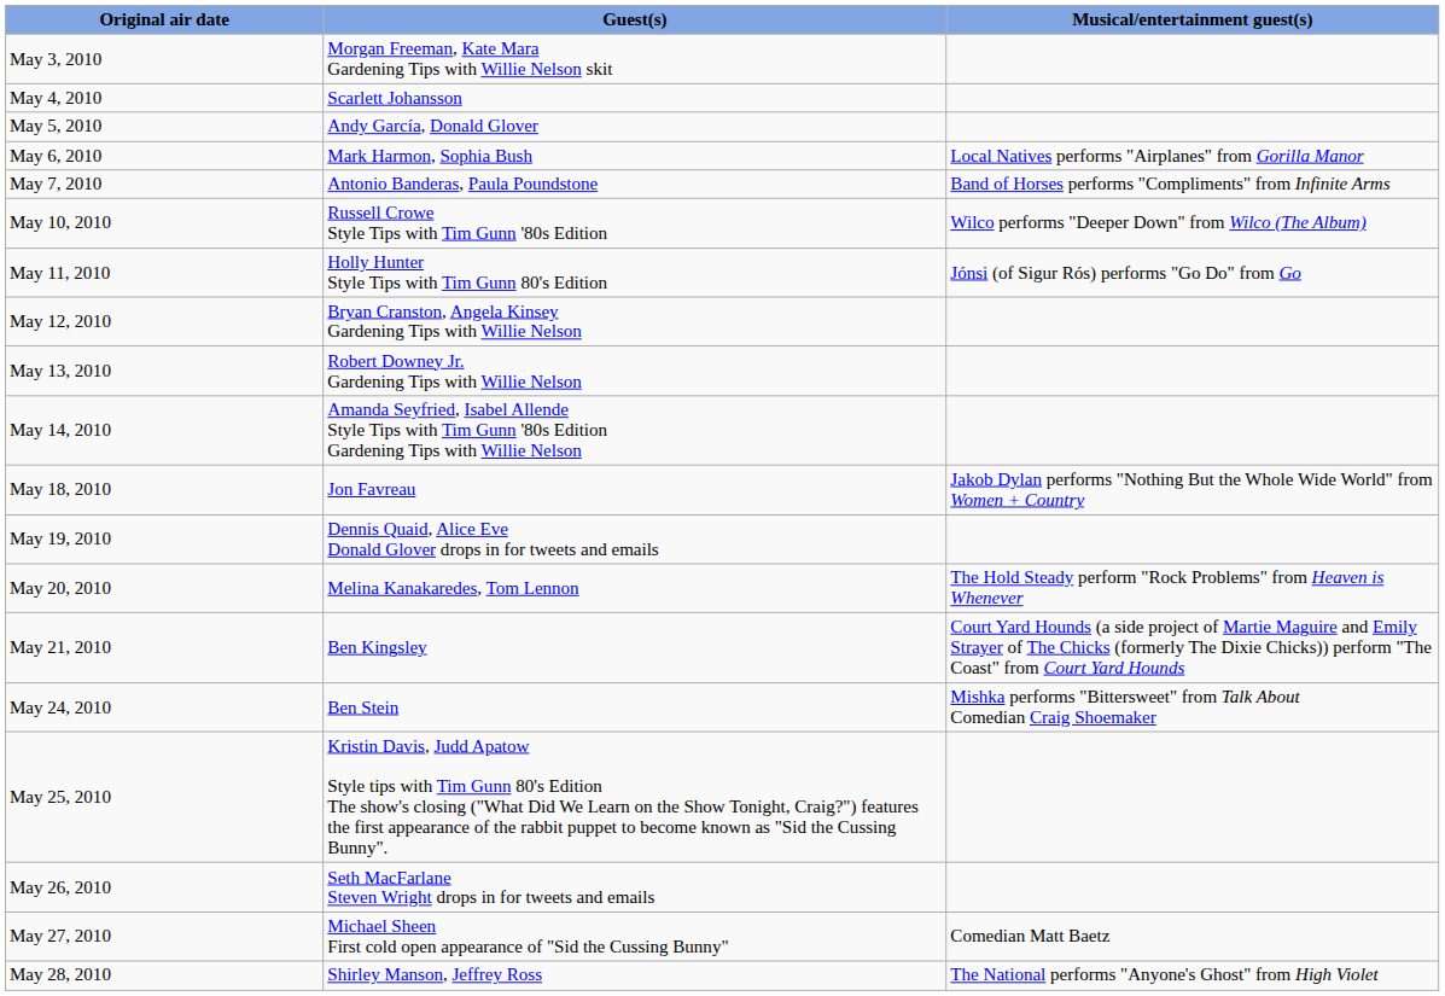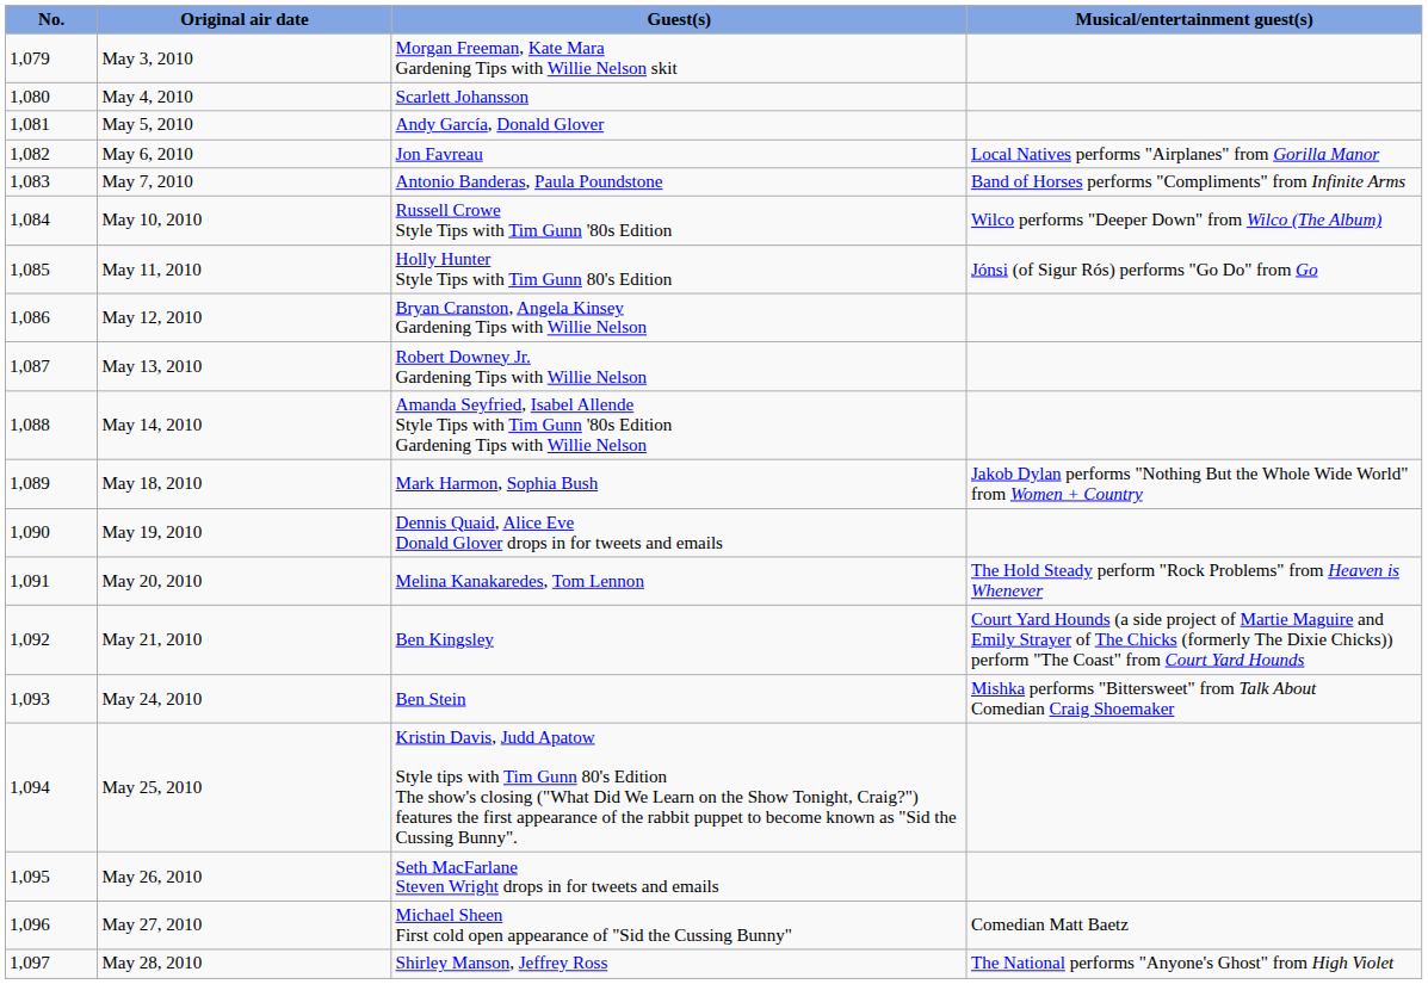 <table class="wikitable plainrowheaders" style="width:100%;">
 <tr>
+<th style="width:50px; background:#81a6e3;">No.</th>
 <th style="width:175px; background:#81a6e3;">Original air date</th>
 <th style="width:350px; background:#81a6e3;">Guest(s)</th>
 <th style="width:275px; background:#81a6e3;">Musical/entertainment guest(s)</th>
 </tr>
 <tr>
+<td>1,079</td>
 <td>May 3, 2010</td>
 <td><a href='#'>Morgan Freeman</a>, <a href='#'>Kate Mara</a><br>Gardening Tips with <a href='#'>Willie Nelson</a> skit</td>
 <td></td>
 </tr>
 <tr>
+<td>1,080</td>
 <td>May 4, 2010</td>
 <td><a href='#'>Scarlett Johansson</a></td>
 <td></td>
 </tr>
 <tr>
+<td>1,081</td>
 <td>May 5, 2010</td>
 <td><a href='#'>Andy García</a>, <a href='#'>Donald Glover</a></td>
 <td></td>
 </tr>
 <tr>
+<td>1,082</td>
 <td>May 6, 2010</td>
-<td><a href='#'>Mark Harmon</a>, <a href='#'>Sophia Bush</a></td>
+<td><a href='#'>Jon Favreau</a></td>
 <td><a href='#'>Local Natives</a> performs "Airplanes" from <em><a href='#'>Gorilla Manor</a></em></td>
 </tr>
 <tr>
+<td>1,083</td>
 <td>May 7, 2010</td>
 <td><a href='#'>Antonio Banderas</a>, <a href='#'>Paula Poundstone</a></td>
 <td><a href='#'>Band of Horses</a> performs "Compliments" from <em>Infinite Arms</em></td>
 </tr>
 <tr>
+<td>1,084</td>
 <td>May 10, 2010</td>
 <td><a href='#'>Russell Crowe</a><br>Style Tips with <a href='#'>Tim Gunn</a> '80s Edition</td>
 <td><a href='#'>Wilco</a> performs "Deeper Down" from <em><a href='#'>Wilco (The Album)</a></em></td>
 </tr>
 <tr>
+<td>1,085</td>
 <td>May 11, 2010</td>
 <td><a href='#'>Holly Hunter</a><br>Style Tips with <a href='#'>Tim Gunn</a> 80's Edition</td>
 <td><a href='#'>Jónsi</a> (of Sigur Rós) performs "Go Do" from <em><a href='#'>Go</a></em></td>
 </tr>
 <tr>
+<td>1,086</td>
 <td>May 12, 2010</td>
 <td><a href='#'>Bryan Cranston</a>, <a href='#'>Angela Kinsey</a><br>Gardening Tips with <a href='#'>Willie Nelson</a></td>
 <td></td>
 </tr>
 <tr>
+<td>1,087</td>
 <td>May 13, 2010</td>
 <td><a href='#'>Robert Downey Jr.</a><br>Gardening Tips with <a href='#'>Willie Nelson</a></td>
 <td></td>
 </tr>
 <tr>
+<td>1,088</td>
 <td>May 14, 2010</td>
 <td><a href='#'>Amanda Seyfried</a>, <a href='#'>Isabel Allende</a><br>Style Tips with <a href='#'>Tim Gunn</a> '80s Edition<br>Gardening Tips with <a href='#'>Willie Nelson</a></td>
 <td></td>
 </tr>
 <tr>
+<td>1,089</td>
 <td>May 18, 2010</td>
-<td><a href='#'>Jon Favreau</a></td>
+<td><a href='#'>Mark Harmon</a>, <a href='#'>Sophia Bush</a></td>
 <td><a href='#'>Jakob Dylan</a> performs "Nothing But the Whole Wide World" from <em><a href='#'>Women + Country</a></em></td>
 </tr>
 <tr>
+<td>1,090</td>
 <td>May 19, 2010</td>
 <td><a href='#'>Dennis Quaid</a>, <a href='#'>Alice Eve</a><br><a href='#'>Donald Glover</a> drops in for tweets and emails</td>
 <td></td>
 </tr>
 <tr>
+<td>1,091</td>
 <td>May 20, 2010</td>
 <td><a href='#'>Melina Kanakaredes</a>, <a href='#'>Tom Lennon</a></td>
 <td><a href='#'>The Hold Steady</a> perform "Rock Problems" from <em><a href='#'>Heaven is Whenever</a></em></td>
 </tr>
 <tr>
+<td>1,092</td>
 <td>May 21, 2010</td>
 <td><a href='#'>Ben Kingsley</a></td>
 <td><a href='#'>Court Yard Hounds</a> (a side project of <a href='#'>Martie Maguire</a> and <a href='#'>Emily Strayer</a> of <a href='#'>The Chicks</a> (formerly The Dixie Chicks)) perform "The Coast" from <em><a href='#'>Court Yard Hounds</a></em></td>
 </tr>
 <tr>
+<td>1,093</td>
 <td>May 24, 2010</td>
 <td><a href='#'>Ben Stein</a></td>
 <td><a href='#'>Mishka</a> performs "Bittersweet" from <em>Talk About</em><br>Comedian <a href='#'>Craig Shoemaker</a></td>
 </tr>
 <tr>
+<td>1,094</td>
 <td>May 25, 2010</td>
 <td><a href='#'>Kristin Davis</a>, <a href='#'>Judd Apatow</a><br><br>Style tips with <a href='#'>Tim Gunn</a> 80's Edition<br>The show's closing ("What Did We Learn on the Show Tonight, Craig?") features the first appearance of the rabbit puppet to become known as "Sid the Cussing Bunny".</td>
 <td></td>
 </tr>
 <tr>
+<td>1,095</td>
 <td>May 26, 2010</td>
 <td><a href='#'>Seth MacFarlane</a><br><a href='#'>Steven Wright</a> drops in for tweets and emails</td>
 <td></td>
 </tr>
 <tr>
+<td>1,096</td>
 <td>May 27, 2010</td>
 <td><a href='#'>Michael Sheen</a><br>First cold open appearance of "Sid the Cussing Bunny"</td>
 <td>Comedian Matt Baetz</td>
 </tr>
 <tr>
+<td>1,097</td>
 <td>May 28, 2010</td>
 <td><a href='#'>Shirley Manson</a>, <a href='#'>Jeffrey Ross</a></td>
 <td><a href='#'>The National</a> performs "Anyone's Ghost" from <em>High Violet</em></td>
 </tr>
 </table>
